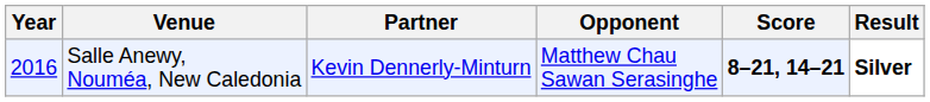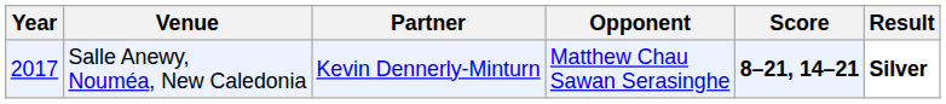 <table class="sortable wikitable" style="font-size: 90%;">
 <tr>
 <th>Year</th>
 <th>Venue</th>
 <th>Partner</th>
 <th>Opponent</th>
 <th>Score</th>
 <th>Result</th>
 </tr>
 <tr style="background:#ECF2FF">
-<td align="center"><a href='#'>2016</a></td>
+<td align="center"><a href='#'>2017</a></td>
 <td align="left">Salle Anewy,<br><a href='#'>Nouméa</a>, New Caledonia</td>
 <td align="left"> <a href='#'>Kevin Dennerly-Minturn</a></td>
 <td align="left"> <a href='#'>Matthew Chau</a><br> <a href='#'>Sawan Serasinghe</a></td>
 <td align="left"><strong>8–21, 14–21</strong></td>
 <td style="text-align:left; background:white"> <strong>Silver</strong></td>
 </tr>
 </table>
